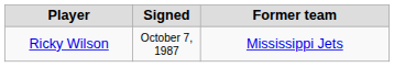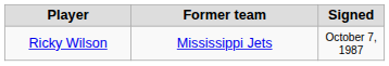 <table class="wikitable" style="text-align: center">
 <tr align="center" bgcolor="#dddddd">
 <td style="width:140px"><strong>Player</strong></td>
+<td style="width:210px"><strong>Former team</strong></td>
 <td style="width:70px"><strong>Signed</strong></td>
-<td style="width:210px"><strong>Former team</strong></td>
 </tr>
 <tr style="height:40px">
 <td><a href='#'>Ricky Wilson</a></td>
+<td><a href='#'>Mississippi Jets</a></td>
 <td style="font-size: 80%">October 7, 1987</td>
-<td><a href='#'>Mississippi Jets</a></td>
 </tr>
 </table>
